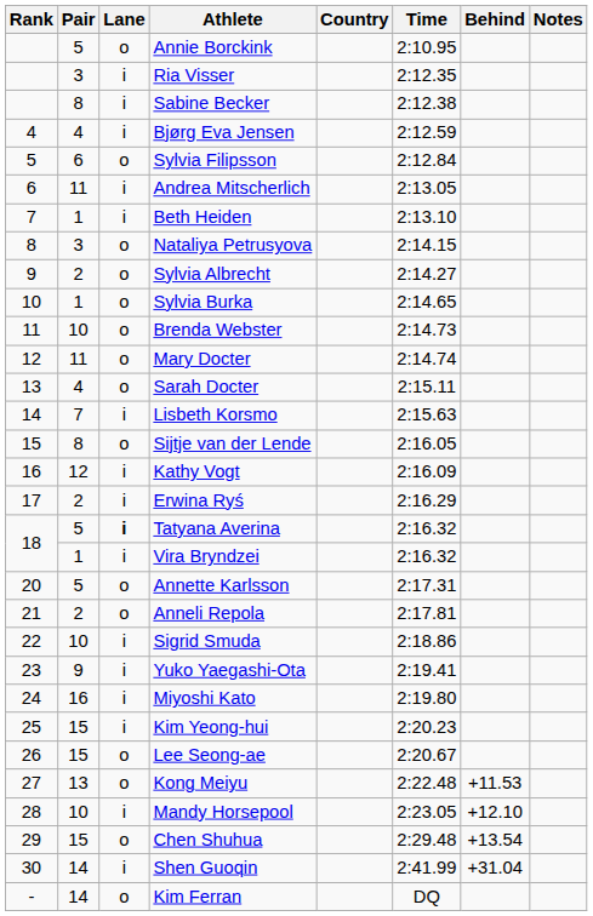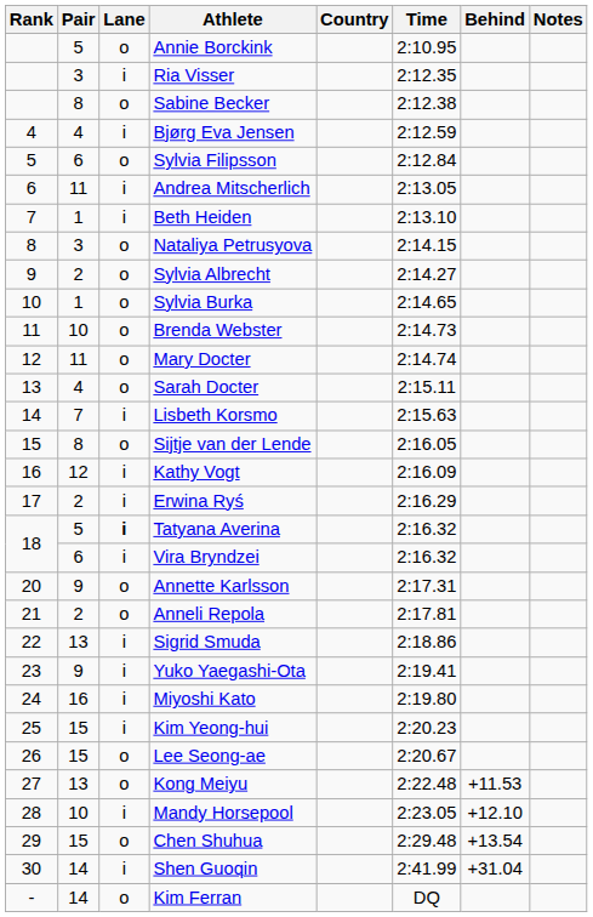 <table class="wikitable sortable" style="text-align:center">
 <tr>
 <th>Rank</th>
 <th>Pair</th>
 <th>Lane</th>
 <th>Athlete</th>
 <th>Country</th>
 <th>Time</th>
 <th>Behind</th>
 <th>Notes</th>
 </tr>
 <tr>
 <td></td>
 <td>5</td>
 <td>o</td>
 <td align=left><a href='#'>Annie Borckink</a></td>
 <td align=left></td>
 <td>2:10.95</td>
 <td></td>
 <td></td>
 </tr>
 <tr>
 <td></td>
 <td>3</td>
 <td>i</td>
 <td align=left><a href='#'>Ria Visser</a></td>
 <td align=left></td>
 <td>2:12.35</td>
 <td></td>
 <td></td>
 </tr>
 <tr>
 <td></td>
 <td>8</td>
-<td>i</td>
+<td>o</td>
 <td align=left><a href='#'>Sabine Becker</a></td>
 <td align=left></td>
 <td>2:12.38</td>
 <td></td>
 <td></td>
 </tr>
 <tr>
 <td>4</td>
 <td>4</td>
 <td>i</td>
 <td align=left><a href='#'>Bjørg Eva Jensen</a></td>
 <td align=left></td>
 <td>2:12.59</td>
 <td></td>
 <td></td>
 </tr>
 <tr>
 <td>5</td>
 <td>6</td>
 <td>o</td>
 <td align=left><a href='#'>Sylvia Filipsson</a></td>
 <td align=left></td>
 <td>2:12.84</td>
 <td></td>
 <td></td>
 </tr>
 <tr>
 <td>6</td>
 <td>11</td>
 <td>i</td>
 <td align=left><a href='#'>Andrea Mitscherlich</a></td>
 <td align=left></td>
 <td>2:13.05</td>
 <td></td>
 <td></td>
 </tr>
 <tr>
 <td>7</td>
 <td>1</td>
 <td>i</td>
 <td align=left><a href='#'>Beth Heiden</a></td>
 <td align=left></td>
 <td>2:13.10</td>
 <td></td>
 <td></td>
 </tr>
 <tr>
 <td>8</td>
 <td>3</td>
 <td>o</td>
 <td align=left><a href='#'>Nataliya Petrusyova</a></td>
 <td align=left></td>
 <td>2:14.15</td>
 <td></td>
 <td></td>
 </tr>
 <tr>
 <td>9</td>
 <td>2</td>
 <td>o</td>
 <td align=left><a href='#'>Sylvia Albrecht</a></td>
 <td align=left></td>
 <td>2:14.27</td>
 <td></td>
 <td></td>
 </tr>
 <tr>
 <td>10</td>
 <td>1</td>
 <td>o</td>
 <td align=left><a href='#'>Sylvia Burka</a></td>
 <td align=left></td>
 <td>2:14.65</td>
 <td></td>
 <td></td>
 </tr>
 <tr>
 <td>11</td>
 <td>10</td>
 <td>o</td>
 <td align=left><a href='#'>Brenda Webster</a></td>
 <td align=left></td>
 <td>2:14.73</td>
 <td></td>
 <td></td>
 </tr>
 <tr>
 <td>12</td>
 <td>11</td>
 <td>o</td>
 <td align=left><a href='#'>Mary Docter</a></td>
 <td align=left></td>
 <td>2:14.74</td>
 <td></td>
 <td></td>
 </tr>
 <tr>
 <td>13</td>
 <td>4</td>
 <td>o</td>
 <td align=left><a href='#'>Sarah Docter</a></td>
 <td align=left></td>
 <td>2:15.11</td>
 <td></td>
 <td></td>
 </tr>
 <tr>
 <td>14</td>
 <td>7</td>
 <td>i</td>
 <td align=left><a href='#'>Lisbeth Korsmo</a></td>
 <td align=left></td>
 <td>2:15.63</td>
 <td></td>
 <td></td>
 </tr>
 <tr>
 <td>15</td>
 <td>8</td>
 <td>o</td>
 <td align=left><a href='#'>Sijtje van der Lende</a></td>
 <td align=left></td>
 <td>2:16.05</td>
 <td></td>
 <td></td>
 </tr>
 <tr>
 <td>16</td>
 <td>12</td>
 <td>i</td>
 <td align=left><a href='#'>Kathy Vogt</a></td>
 <td align=left></td>
 <td>2:16.09</td>
 <td></td>
 <td></td>
 </tr>
 <tr>
 <td>17</td>
 <td>2</td>
 <td>i</td>
 <td align=left><a href='#'>Erwina Ryś</a></td>
 <td align=left></td>
 <td>2:16.29</td>
 <td></td>
 <td></td>
 </tr>
 <tr>
 <td rowspan=2>18</td>
 <td>5</td>
 <td><strong>i</strong></td>
 <td align=left><a href='#'>Tatyana Averina</a></td>
 <td align=left></td>
 <td>2:16.32</td>
 <td></td>
 <td></td>
 </tr>
 <tr>
-<td>1</td>
+<td>6</td>
 <td>i</td>
 <td align=left><a href='#'>Vira Bryndzei</a></td>
 <td align=left></td>
 <td>2:16.32</td>
 <td></td>
 <td></td>
 </tr>
 <tr>
 <td>20</td>
-<td>5</td>
+<td>9</td>
 <td>o</td>
 <td align=left><a href='#'>Annette Karlsson</a></td>
 <td align=left></td>
 <td>2:17.31</td>
 <td></td>
 <td></td>
 </tr>
 <tr>
 <td>21</td>
 <td>2</td>
 <td>o</td>
 <td align=left><a href='#'>Anneli Repola</a></td>
 <td align=left></td>
 <td>2:17.81</td>
 <td></td>
 <td></td>
 </tr>
 <tr>
 <td>22</td>
-<td>10</td>
+<td>13</td>
 <td>i</td>
 <td align=left><a href='#'>Sigrid Smuda</a></td>
 <td align=left></td>
 <td>2:18.86</td>
 <td></td>
 <td></td>
 </tr>
 <tr>
 <td>23</td>
 <td>9</td>
 <td>i</td>
 <td align=left><a href='#'>Yuko Yaegashi-Ota</a></td>
 <td align=left></td>
 <td>2:19.41</td>
 <td></td>
 <td></td>
 </tr>
 <tr>
 <td>24</td>
 <td>16</td>
 <td>i</td>
 <td align=left><a href='#'>Miyoshi Kato</a></td>
 <td align=left></td>
 <td>2:19.80</td>
 <td></td>
 <td></td>
 </tr>
 <tr>
 <td>25</td>
 <td>15</td>
 <td>i</td>
 <td align=left><a href='#'>Kim Yeong-hui</a></td>
 <td align=left></td>
 <td>2:20.23</td>
 <td></td>
 <td></td>
 </tr>
 <tr>
 <td>26</td>
 <td>15</td>
 <td>o</td>
 <td align=left><a href='#'>Lee Seong-ae</a></td>
 <td align=left></td>
 <td>2:20.67</td>
 <td></td>
 <td></td>
 </tr>
 <tr>
 <td>27</td>
 <td>13</td>
 <td>o</td>
 <td align=left><a href='#'>Kong Meiyu</a></td>
 <td align=left></td>
 <td>2:22.48</td>
 <td>+11.53</td>
 <td></td>
 </tr>
 <tr>
 <td>28</td>
 <td>10</td>
 <td>i</td>
 <td align=left><a href='#'>Mandy Horsepool</a></td>
 <td align=left></td>
 <td>2:23.05</td>
 <td>+12.10</td>
 <td></td>
 </tr>
 <tr>
 <td>29</td>
 <td>15</td>
 <td>o</td>
 <td align=left><a href='#'>Chen Shuhua</a></td>
 <td align=left></td>
 <td>2:29.48</td>
 <td>+13.54</td>
 <td></td>
 </tr>
 <tr>
 <td>30</td>
 <td>14</td>
 <td>i</td>
 <td align=left><a href='#'>Shen Guoqin</a></td>
 <td align=left></td>
 <td>2:41.99</td>
 <td>+31.04</td>
 <td></td>
 </tr>
 <tr>
 <td>-</td>
 <td>14</td>
 <td>o</td>
 <td align=left><a href='#'>Kim Ferran</a></td>
 <td align=left></td>
 <td>DQ</td>
 <td></td>
 <td></td>
 </tr>
 </table>
